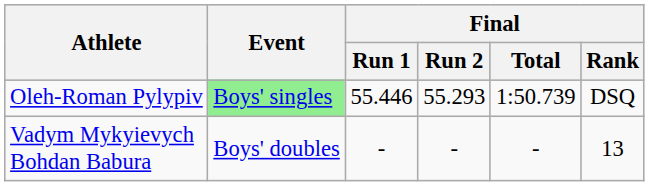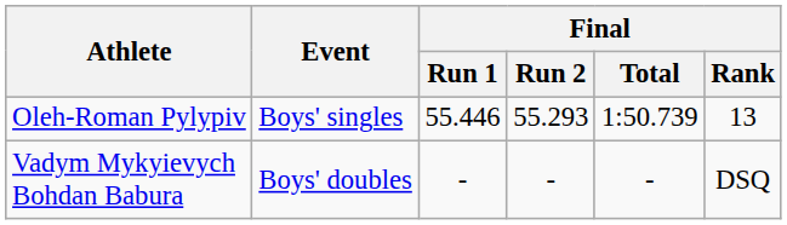 <table class="wikitable" style="font-size:90%">
 <tr>
 <th rowspan="2">Athlete</th>
 <th rowspan="2">Event</th>
 <th colspan="4">Final</th>
 </tr>
 <tr>
 <th>Run 1</th>
 <th>Run 2</th>
 <th>Total</th>
 <th>Rank</th>
 </tr>
 <tr>
 <td><a href='#'>Oleh-Roman Pylypiv</a></td>
-<td style="background: lightgreen;"><a href='#'>Boys' singles</a></td>
+<td><a href='#'>Boys' singles</a></td>
 <td align="center">55.446</td>
 <td align="center">55.293</td>
 <td align="center">1:50.739</td>
-<td align="center">DSQ</td>
+<td align="center">13</td>
 </tr>
 <tr>
 <td><a href='#'>Vadym Mykyievych</a><br><a href='#'>Bohdan Babura</a></td>
 <td><a href='#'>Boys' doubles</a></td>
 <td align="center">-</td>
 <td align="center">-</td>
 <td align="center">-</td>
-<td align="center">13</td>
+<td align="center">DSQ</td>
 </tr>
 </table>
